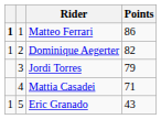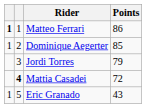 <table class="wikitable" style="font-size: 95%;">
 <tr>
 <th></th>
 <th></th>
 <th>Rider</th>
 <th>Points</th>
 </tr>
 <tr>
 <td><strong> 1</strong></td>
 <td align=center>1</td>
 <td> <a href='#'>Matteo Ferrari</a></td>
 <td align=left>86</td>
 </tr>
 <tr>
 <td> 1</td>
 <td align=center>2</td>
 <td> <a href='#'>Dominique Aegerter</a></td>
-<td align=left>82</td>
+<td align=left>85</td>
 </tr>
 <tr>
 <td></td>
 <td align=center>3</td>
 <td> <a href='#'>Jordi Torres</a></td>
 <td align=left>79</td>
 </tr>
 <tr>
 <td></td>
-<td align=center>4</td>
+<td align=center><strong>4</strong></td>
 <td> <a href='#'>Mattia Casadei</a></td>
-<td align=left>71</td>
+<td align=left>72</td>
 </tr>
 <tr>
 <td> 1</td>
 <td align=center>5</td>
 <td> <a href='#'>Eric Granado</a></td>
 <td align=left>43</td>
 </tr>
 </table>
